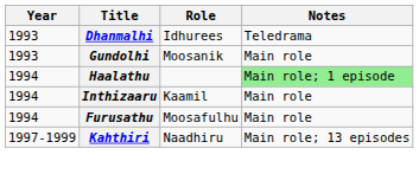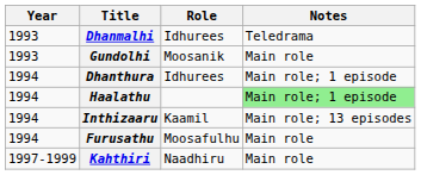 <table class="wikitable sortable plainrowheaders">
 <tr style="background:#ccc; text-align:center;">
 <th scope="col">Year</th>
 <th scope="col">Title</th>
 <th scope="col">Role</th>
 <th scope="col">Notes</th>
 </tr>
 <tr>
 <td>1993</td>
 <th scope="row"><em><a href='#'>Dhanmalhi</a></em></th>
 <td>Idhurees</td>
 <td>Teledrama</td>
 </tr>
 <tr>
 <td>1993</td>
 <th scope="row"><em>Gundolhi</em></th>
 <td>Moosanik</td>
 <td>Main role</td>
 </tr>
 <tr>
 <td>1994</td>
+<th scope="row"><em>Dhanthura</em></th>
+<td>Idhurees</td>
+<td>Main role; 1 episode</td>
+</tr>
+<tr>
+<td>1994</td>
 <th scope="row"><em>Haalathu</em></th>
 <td></td>
 <td style="background: lightgreen;">Main role; 1 episode</td>
 </tr>
 <tr>
 <td>1994</td>
 <th scope="row"><em>Inthizaaru</em></th>
 <td>Kaamil</td>
-<td>Main role</td>
+<td>Main role; 13 episodes</td>
 </tr>
 <tr>
 <td>1994</td>
 <th scope="row"><em>Furusathu</em></th>
 <td>Moosafulhu</td>
 <td>Main role</td>
 </tr>
 <tr>
 <td>1997-1999</td>
 <th scope="row"><em><a href='#'>Kahthiri</a></em></th>
 <td>Naadhiru</td>
-<td>Main role; 13 episodes</td>
+<td>Main role</td>
 </tr>
 </table>
